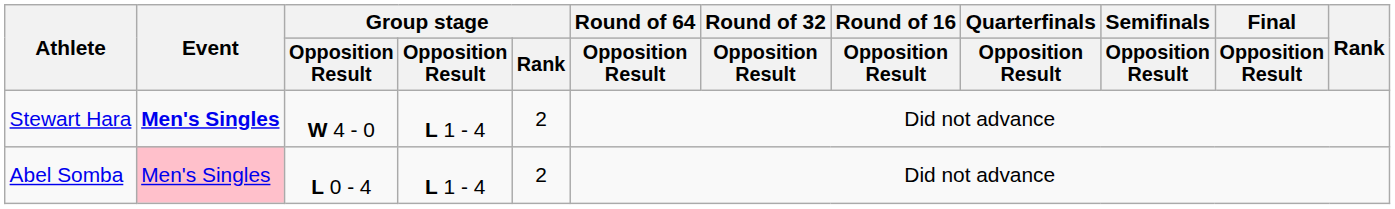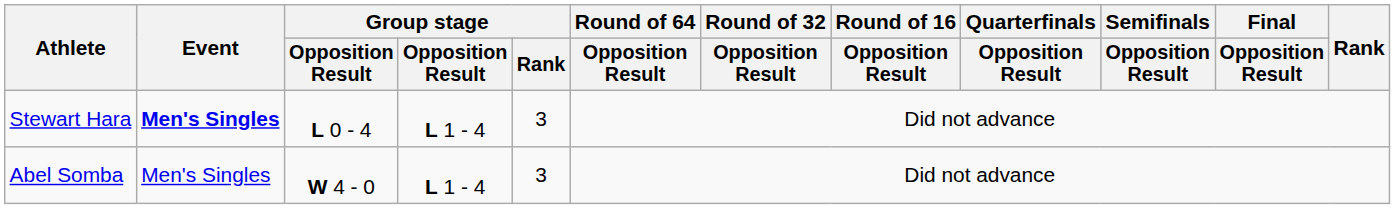 <table class="wikitable" style="font-size:90%">
 <tr>
 <th rowspan=2>Athlete</th>
 <th rowspan=2>Event</th>
 <th colspan=3>Group stage</th>
 <th>Round of 64</th>
 <th>Round of 32</th>
 <th>Round of 16</th>
 <th>Quarterfinals</th>
 <th>Semifinals</th>
 <th>Final</th>
 <th rowspan=2>Rank</th>
 </tr>
 <tr style="font-size:95%">
 <th>Opposition<br>Result</th>
 <th>Opposition<br>Result</th>
 <th>Rank</th>
 <th>Opposition<br>Result</th>
 <th>Opposition<br>Result</th>
 <th>Opposition<br>Result</th>
 <th>Opposition<br>Result</th>
 <th>Opposition<br>Result</th>
 <th>Opposition<br>Result</th>
 </tr>
 <tr align=center>
 <td align=left><a href='#'>Stewart Hara</a></td>
 <td align=left><strong><a href='#'>Men's Singles</a></strong></td>
-<td><br><strong>W</strong> 4 - 0</td>
+<td><br><strong>L</strong> 0 - 4</td>
 <td><br><strong>L</strong> 1 - 4</td>
-<td>2</td>
+<td>3</td>
 <td colspan=7>Did not advance</td>
 </tr>
 <tr align=center>
 <td align=left><a href='#'>Abel Somba</a></td>
-<td align=left style="background: pink;"><a href='#'>Men's Singles</a></td>
-<td><br><strong>L</strong> 0 - 4</td>
+<td align=left><a href='#'>Men's Singles</a></td>
+<td><br><strong>W</strong> 4 - 0</td>
 <td><br><strong>L</strong> 1 - 4</td>
-<td>2</td>
+<td>3</td>
 <td colspan=7>Did not advance</td>
 </tr>
 </table>
